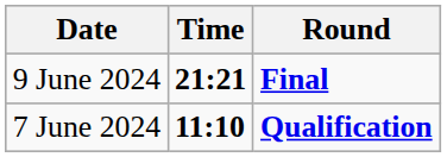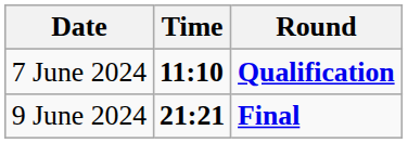 <table class="wikitable">
 <tr>
 <th>Date</th>
 <th>Time</th>
 <th>Round</th>
 </tr>
 <tr>
+<td>7 June 2024</td>
+<td><strong>11:10</strong></td>
+<td><strong><a href='#'>Qualification</a></strong></td>
+</tr>
+<tr>
 <td>9 June 2024</td>
 <td><strong>21:21</strong></td>
 <td><strong><a href='#'>Final</a></strong></td>
 </tr>
-<tr>
-<td>7 June 2024</td>
-<td><strong>11:10</strong></td>
-<td><strong><a href='#'>Qualification</a></strong></td>
-</tr>
 </table>
